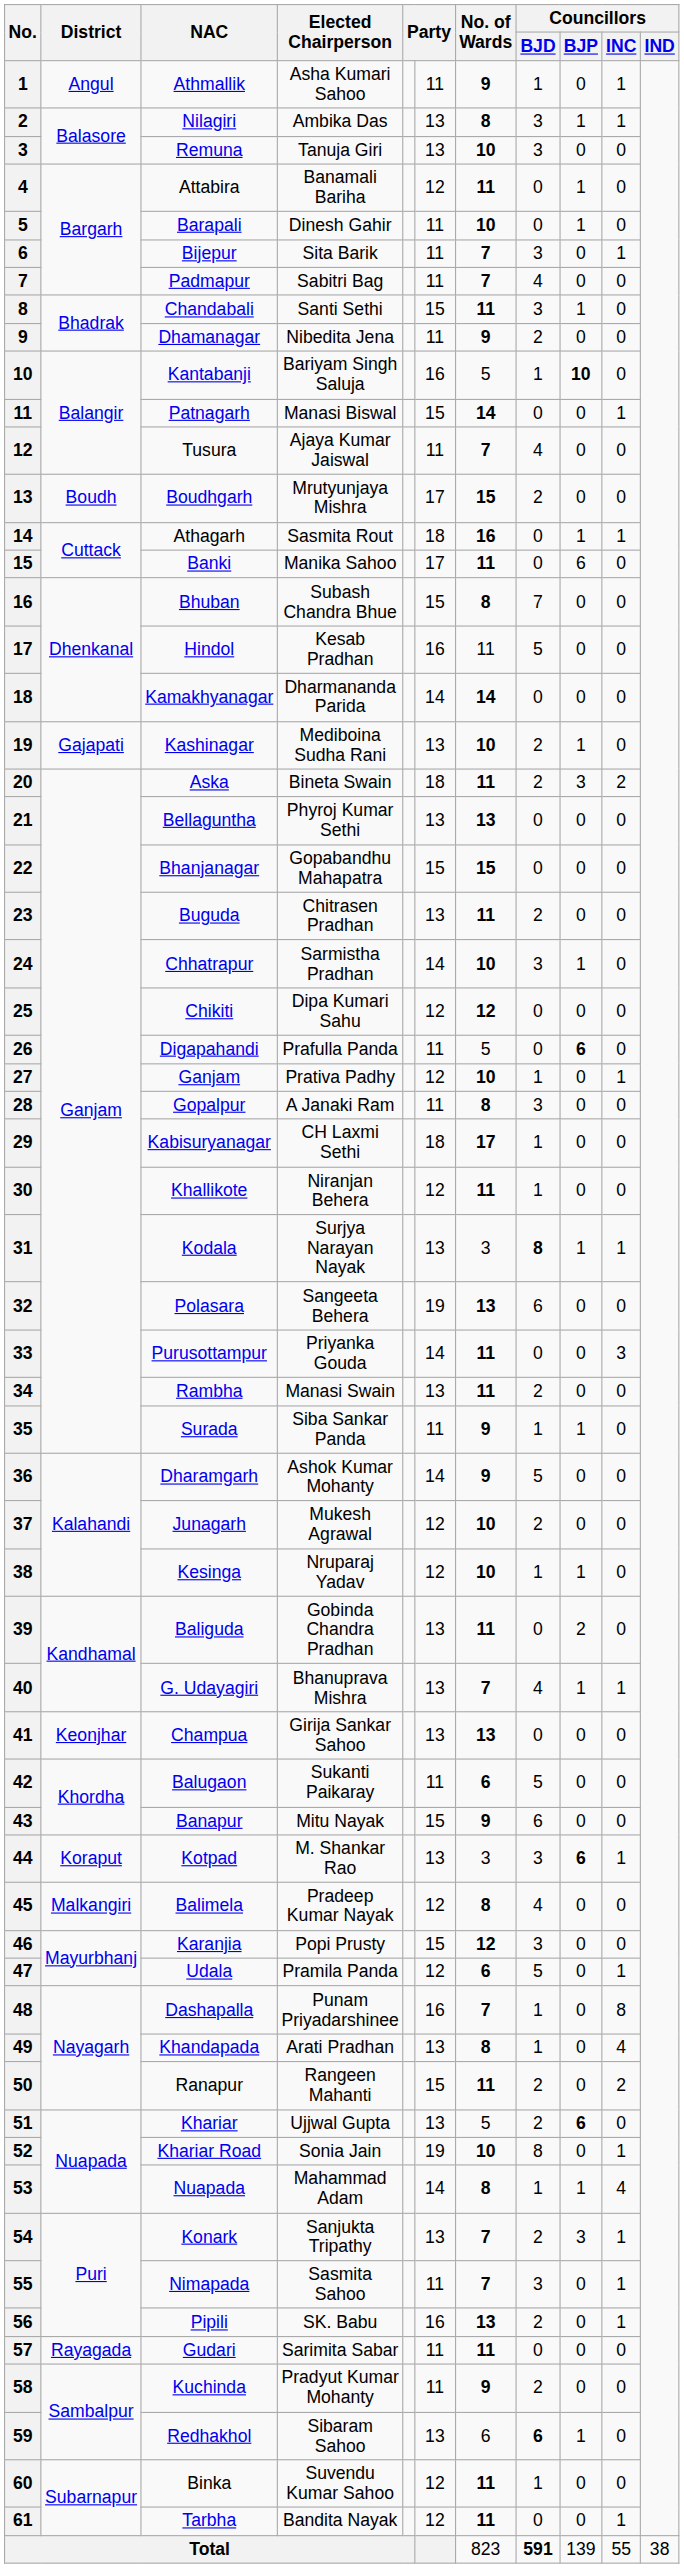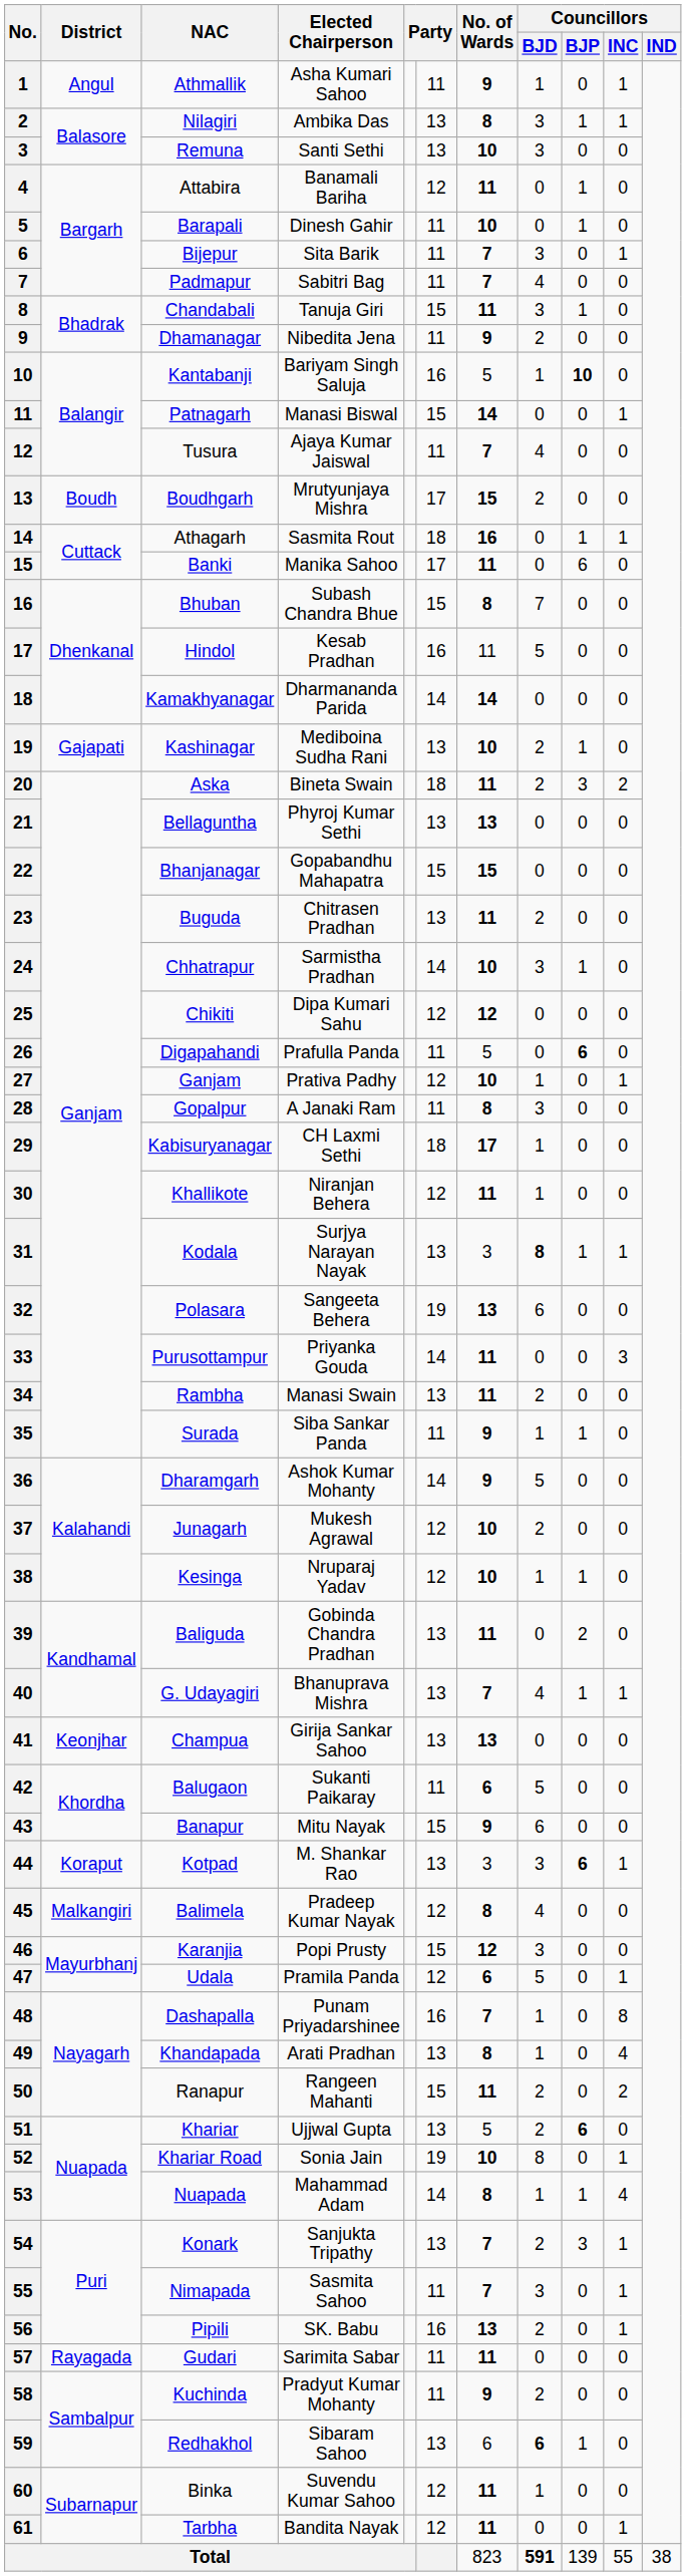 <table class="wikitable sortable" style="text-align:center">
 <tr>
 <th rowspan="2">No.</th>
 <th rowspan="2">District</th>
 <th rowspan="2">NAC</th>
 <th rowspan="2">Elected Chairperson</th>
 <th colspan="2" rowspan="2">Party</th>
 <th rowspan="2">No. of Wards</th>
 <th colspan="4"><strong>Councillors</strong></th>
 </tr>
 <tr>
 <th><a href='#'>BJD</a></th>
 <th><a href='#'>BJP</a></th>
 <th><a href='#'>INC</a></th>
 <th><a href='#'>IND</a></th>
 </tr>
 <tr>
 <th>1</th>
 <td><a href='#'>Angul</a></td>
 <td><a href='#'>Athmallik</a></td>
 <td>Asha Kumari Sahoo</td>
 <td></td>
 <td>11</td>
 <td><strong>9</strong></td>
 <td>1</td>
 <td>0</td>
 <td>1</td>
 </tr>
 <tr>
 <th>2</th>
 <td rowspan="2"><a href='#'>Balasore</a></td>
 <td><a href='#'>Nilagiri</a></td>
 <td>Ambika Das</td>
 <td></td>
 <td>13</td>
 <td><strong>8</strong></td>
 <td>3</td>
 <td>1</td>
 <td>1</td>
 </tr>
 <tr>
 <th>3</th>
 <td><a href='#'>Remuna</a></td>
-<td>Tanuja Giri</td>
+<td>Santi Sethi</td>
 <td></td>
 <td>13</td>
 <td><strong>10</strong></td>
 <td>3</td>
 <td>0</td>
 <td>0</td>
 </tr>
 <tr>
 <th>4</th>
 <td rowspan="4"><a href='#'>Bargarh</a></td>
 <td>Attabira</td>
 <td>Banamali Bariha</td>
 <td></td>
 <td>12</td>
 <td><strong>11</strong></td>
 <td>0</td>
 <td>1</td>
 <td>0</td>
 </tr>
 <tr>
 <th>5</th>
 <td><a href='#'>Barapali</a></td>
 <td>Dinesh Gahir</td>
 <td></td>
 <td>11</td>
 <td><strong>10</strong></td>
 <td>0</td>
 <td>1</td>
 <td>0</td>
 </tr>
 <tr>
 <th>6</th>
 <td><a href='#'>Bijepur</a></td>
 <td>Sita Barik</td>
 <td></td>
 <td>11</td>
 <td><strong>7</strong></td>
 <td>3</td>
 <td>0</td>
 <td>1</td>
 </tr>
 <tr>
 <th>7</th>
 <td><a href='#'>Padmapur</a></td>
 <td>Sabitri Bag</td>
 <td></td>
 <td>11</td>
 <td><strong>7</strong></td>
 <td>4</td>
 <td>0</td>
 <td>0</td>
 </tr>
 <tr>
 <th>8</th>
 <td rowspan="2"><a href='#'>Bhadrak</a></td>
 <td><a href='#'>Chandabali</a></td>
-<td>Santi Sethi</td>
+<td>Tanuja Giri</td>
 <td></td>
 <td>15</td>
 <td><strong>11</strong></td>
 <td>3</td>
 <td>1</td>
 <td>0</td>
 </tr>
 <tr>
 <th>9</th>
 <td><a href='#'>Dhamanagar</a></td>
 <td>Nibedita Jena</td>
 <td></td>
 <td>11</td>
 <td><strong>9</strong></td>
 <td>2</td>
 <td>0</td>
 <td>0</td>
 </tr>
 <tr>
 <th>10</th>
 <td rowspan="3"><a href='#'>Balangir</a></td>
 <td><a href='#'>Kantabanji</a></td>
 <td>Bariyam Singh Saluja</td>
 <td></td>
 <td>16</td>
 <td>5</td>
 <td>1</td>
 <td><strong>10</strong></td>
 <td>0</td>
 </tr>
 <tr>
 <th>11</th>
 <td><a href='#'>Patnagarh</a></td>
 <td>Manasi Biswal</td>
 <td></td>
 <td>15</td>
 <td><strong>14</strong></td>
 <td>0</td>
 <td>0</td>
 <td>1</td>
 </tr>
 <tr>
 <th>12</th>
 <td>Tusura</td>
 <td>Ajaya Kumar Jaiswal</td>
 <td></td>
 <td>11</td>
 <td><strong>7</strong></td>
 <td>4</td>
 <td>0</td>
 <td>0</td>
 </tr>
 <tr>
 <th>13</th>
 <td><a href='#'>Boudh</a></td>
 <td><a href='#'>Boudhgarh</a></td>
 <td>Mrutyunjaya Mishra</td>
 <td></td>
 <td>17</td>
 <td><strong>15</strong></td>
 <td>2</td>
 <td>0</td>
 <td>0</td>
 </tr>
 <tr>
 <th>14</th>
 <td rowspan="2"><a href='#'>Cuttack</a></td>
 <td>Athagarh</td>
 <td>Sasmita Rout</td>
 <td></td>
 <td>18</td>
 <td><strong>16</strong></td>
 <td>0</td>
 <td>1</td>
 <td>1</td>
 </tr>
 <tr>
 <th>15</th>
 <td><a href='#'>Banki</a></td>
 <td>Manika Sahoo</td>
 <td></td>
 <td>17</td>
 <td><strong>11</strong></td>
 <td>0</td>
 <td>6</td>
 <td>0</td>
 </tr>
 <tr>
 <th>16</th>
 <td rowspan="3"><a href='#'>Dhenkanal</a></td>
 <td><a href='#'>Bhuban</a></td>
 <td>Subash Chandra Bhue</td>
 <td></td>
 <td>15</td>
 <td><strong>8</strong></td>
 <td>7</td>
 <td>0</td>
 <td>0</td>
 </tr>
 <tr>
 <th>17</th>
 <td><a href='#'>Hindol</a></td>
 <td>Kesab Pradhan</td>
 <td></td>
 <td>16</td>
 <td>11</td>
 <td>5</td>
 <td>0</td>
 <td>0</td>
 </tr>
 <tr>
 <th>18</th>
 <td><a href='#'>Kamakhyanagar</a></td>
 <td>Dharmananda Parida</td>
 <td></td>
 <td>14</td>
 <td><strong>14</strong></td>
 <td>0</td>
 <td>0</td>
 <td>0</td>
 </tr>
 <tr>
 <th>19</th>
 <td><a href='#'>Gajapati</a></td>
 <td><a href='#'>Kashinagar</a></td>
 <td>Mediboina Sudha Rani</td>
 <td></td>
 <td>13</td>
 <td><strong>10</strong></td>
 <td>2</td>
 <td>1</td>
 <td>0</td>
 </tr>
 <tr>
 <th>20</th>
 <td rowspan="16"><a href='#'>Ganjam</a></td>
 <td><a href='#'>Aska</a></td>
 <td>Bineta Swain</td>
 <td></td>
 <td>18</td>
 <td><strong>11</strong></td>
 <td>2</td>
 <td>3</td>
 <td>2</td>
 </tr>
 <tr>
 <th>21</th>
 <td><a href='#'>Bellaguntha</a></td>
 <td>Phyroj Kumar Sethi</td>
 <td></td>
 <td>13</td>
 <td><strong>13</strong></td>
 <td>0</td>
 <td>0</td>
 <td>0</td>
 </tr>
 <tr>
 <th>22</th>
 <td><a href='#'>Bhanjanagar</a></td>
 <td>Gopabandhu Mahapatra</td>
 <td></td>
 <td>15</td>
 <td><strong>15</strong></td>
 <td>0</td>
 <td>0</td>
 <td>0</td>
 </tr>
 <tr>
 <th>23</th>
 <td><a href='#'>Buguda</a></td>
 <td>Chitrasen Pradhan</td>
 <td></td>
 <td>13</td>
 <td><strong>11</strong></td>
 <td>2</td>
 <td>0</td>
 <td>0</td>
 </tr>
 <tr>
 <th>24</th>
 <td><a href='#'>Chhatrapur</a></td>
 <td>Sarmistha Pradhan</td>
 <td></td>
 <td>14</td>
 <td><strong>10</strong></td>
 <td>3</td>
 <td>1</td>
 <td>0</td>
 </tr>
 <tr>
 <th>25</th>
 <td><a href='#'>Chikiti</a></td>
 <td>Dipa Kumari Sahu</td>
 <td></td>
 <td>12</td>
 <td><strong>12</strong></td>
 <td>0</td>
 <td>0</td>
 <td>0</td>
 </tr>
 <tr>
 <th>26</th>
 <td><a href='#'>Digapahandi</a></td>
 <td>Prafulla Panda</td>
 <td></td>
 <td>11</td>
 <td>5</td>
 <td>0</td>
 <td><strong>6</strong></td>
 <td>0</td>
 </tr>
 <tr>
 <th>27</th>
 <td><a href='#'>Ganjam</a></td>
 <td>Prativa Padhy</td>
 <td></td>
 <td>12</td>
 <td><strong>10</strong></td>
 <td>1</td>
 <td>0</td>
 <td>1</td>
 </tr>
 <tr>
 <th>28</th>
 <td><a href='#'>Gopalpur</a></td>
 <td>A Janaki Ram</td>
 <td></td>
 <td>11</td>
 <td><strong>8</strong></td>
 <td>3</td>
 <td>0</td>
 <td>0</td>
 </tr>
 <tr>
 <th>29</th>
 <td><a href='#'>Kabisuryanagar</a></td>
 <td>CH Laxmi Sethi</td>
 <td></td>
 <td>18</td>
 <td><strong>17</strong></td>
 <td>1</td>
 <td>0</td>
 <td>0</td>
 </tr>
 <tr>
 <th>30</th>
 <td><a href='#'>Khallikote</a></td>
 <td>Niranjan Behera</td>
 <td></td>
 <td>12</td>
 <td><strong>11</strong></td>
 <td>1</td>
 <td>0</td>
 <td>0</td>
 </tr>
 <tr>
 <th>31</th>
 <td><a href='#'>Kodala</a></td>
 <td>Surjya Narayan Nayak</td>
 <td></td>
 <td>13</td>
 <td>3</td>
 <td><strong>8</strong></td>
 <td>1</td>
 <td>1</td>
 </tr>
 <tr>
 <th>32</th>
 <td><a href='#'>Polasara</a></td>
 <td>Sangeeta Behera</td>
 <td></td>
 <td>19</td>
 <td><strong>13</strong></td>
 <td>6</td>
 <td>0</td>
 <td>0</td>
 </tr>
 <tr>
 <th>33</th>
 <td><a href='#'>Purusottampur</a></td>
 <td>Priyanka Gouda</td>
 <td></td>
 <td>14</td>
 <td><strong>11</strong></td>
 <td>0</td>
 <td>0</td>
 <td>3</td>
 </tr>
 <tr>
 <th>34</th>
 <td><a href='#'>Rambha</a></td>
 <td>Manasi Swain</td>
 <td></td>
 <td>13</td>
 <td><strong>11</strong></td>
 <td>2</td>
 <td>0</td>
 <td>0</td>
 </tr>
 <tr>
 <th>35</th>
 <td><a href='#'>Surada</a></td>
 <td>Siba Sankar Panda</td>
 <td></td>
 <td>11</td>
 <td><strong>9</strong></td>
 <td>1</td>
 <td>1</td>
 <td>0</td>
 </tr>
 <tr>
 <th>36</th>
 <td rowspan="3"><a href='#'>Kalahandi</a></td>
 <td><a href='#'>Dharamgarh</a></td>
 <td>Ashok Kumar Mohanty</td>
 <td></td>
 <td>14</td>
 <td><strong>9</strong></td>
 <td>5</td>
 <td>0</td>
 <td>0</td>
 </tr>
 <tr>
 <th>37</th>
 <td><a href='#'>Junagarh</a></td>
 <td>Mukesh Agrawal</td>
 <td></td>
 <td>12</td>
 <td><strong>10</strong></td>
 <td>2</td>
 <td>0</td>
 <td>0</td>
 </tr>
 <tr>
 <th>38</th>
 <td><a href='#'>Kesinga</a></td>
 <td>Nruparaj Yadav</td>
 <td></td>
 <td>12</td>
 <td><strong>10</strong></td>
 <td>1</td>
 <td>1</td>
 <td>0</td>
 </tr>
 <tr>
 <th>39</th>
 <td rowspan="2"><a href='#'>Kandhamal</a></td>
 <td><a href='#'>Baliguda</a></td>
 <td>Gobinda Chandra Pradhan</td>
 <td></td>
 <td>13</td>
 <td><strong>11</strong></td>
 <td>0</td>
 <td>2</td>
 <td>0</td>
 </tr>
 <tr>
 <th>40</th>
 <td><a href='#'>G. Udayagiri</a></td>
 <td>Bhanuprava Mishra</td>
 <td></td>
 <td>13</td>
 <td><strong>7</strong></td>
 <td>4</td>
 <td>1</td>
 <td>1</td>
 </tr>
 <tr>
 <th>41</th>
 <td><a href='#'>Keonjhar</a></td>
 <td><a href='#'>Champua</a></td>
 <td>Girija Sankar Sahoo</td>
 <td></td>
 <td>13</td>
 <td><strong>13</strong></td>
 <td>0</td>
 <td>0</td>
 <td>0</td>
 </tr>
 <tr>
 <th>42</th>
 <td rowspan="2"><a href='#'>Khordha</a></td>
 <td><a href='#'>Balugaon</a></td>
 <td>Sukanti Paikaray</td>
 <td></td>
 <td>11</td>
 <td><strong>6</strong></td>
 <td>5</td>
 <td>0</td>
 <td>0</td>
 </tr>
 <tr>
 <th>43</th>
 <td><a href='#'>Banapur</a></td>
 <td>Mitu Nayak</td>
 <td></td>
 <td>15</td>
 <td><strong>9</strong></td>
 <td>6</td>
 <td>0</td>
 <td>0</td>
 </tr>
 <tr>
 <th>44</th>
 <td><a href='#'>Koraput</a></td>
 <td><a href='#'>Kotpad</a></td>
 <td>M. Shankar Rao</td>
 <td></td>
 <td>13</td>
 <td>3</td>
 <td>3</td>
 <td><strong>6</strong></td>
 <td>1</td>
 </tr>
 <tr>
 <th>45</th>
 <td><a href='#'>Malkangiri</a></td>
 <td><a href='#'>Balimela</a></td>
 <td>Pradeep Kumar Nayak</td>
 <td></td>
 <td>12</td>
 <td><strong>8</strong></td>
 <td>4</td>
 <td>0</td>
 <td>0</td>
 </tr>
 <tr>
 <th>46</th>
 <td rowspan="2"><a href='#'>Mayurbhanj</a></td>
 <td><a href='#'>Karanjia</a></td>
 <td>Popi Prusty</td>
 <td></td>
 <td>15</td>
 <td><strong>12</strong></td>
 <td>3</td>
 <td>0</td>
 <td>0</td>
 </tr>
 <tr>
 <th>47</th>
 <td><a href='#'>Udala</a></td>
 <td>Pramila Panda</td>
 <td></td>
 <td>12</td>
 <td><strong>6</strong></td>
 <td>5</td>
 <td>0</td>
 <td>1</td>
 </tr>
 <tr>
 <th>48</th>
 <td rowspan="3"><a href='#'>Nayagarh</a></td>
 <td><a href='#'>Dashapalla</a></td>
 <td>Punam Priyadarshinee</td>
 <td></td>
 <td>16</td>
 <td><strong>7</strong></td>
 <td>1</td>
 <td>0</td>
 <td>8</td>
 </tr>
 <tr>
 <th>49</th>
 <td><a href='#'>Khandapada</a></td>
 <td>Arati Pradhan</td>
 <td></td>
 <td>13</td>
 <td><strong>8</strong></td>
 <td>1</td>
 <td>0</td>
 <td>4</td>
 </tr>
 <tr>
 <th>50</th>
 <td>Ranapur</td>
 <td>Rangeen Mahanti</td>
 <td></td>
 <td>15</td>
 <td><strong>11</strong></td>
 <td>2</td>
 <td>0</td>
 <td>2</td>
 </tr>
 <tr>
 <th>51</th>
 <td rowspan="3"><a href='#'>Nuapada</a></td>
 <td><a href='#'>Khariar</a></td>
 <td>Ujjwal Gupta</td>
 <td></td>
 <td>13</td>
 <td>5</td>
 <td>2</td>
 <td><strong>6</strong></td>
 <td>0</td>
 </tr>
 <tr>
 <th>52</th>
 <td><a href='#'>Khariar Road</a></td>
 <td>Sonia Jain</td>
 <td></td>
 <td>19</td>
 <td><strong>10</strong></td>
 <td>8</td>
 <td>0</td>
 <td>1</td>
 </tr>
 <tr>
 <th>53</th>
 <td><a href='#'>Nuapada</a></td>
 <td>Mahammad Adam</td>
 <td></td>
 <td>14</td>
 <td><strong>8</strong></td>
 <td>1</td>
 <td>1</td>
 <td>4</td>
 </tr>
 <tr>
 <th>54</th>
 <td rowspan="3"><a href='#'>Puri</a></td>
 <td><a href='#'>Konark</a></td>
 <td>Sanjukta Tripathy</td>
 <td></td>
 <td>13</td>
 <td><strong>7</strong></td>
 <td>2</td>
 <td>3</td>
 <td>1</td>
 </tr>
 <tr>
 <th>55</th>
 <td><a href='#'>Nimapada</a></td>
 <td>Sasmita Sahoo</td>
 <td></td>
 <td>11</td>
 <td><strong>7</strong></td>
 <td>3</td>
 <td>0</td>
 <td>1</td>
 </tr>
 <tr>
 <th>56</th>
 <td><a href='#'>Pipili</a></td>
 <td>SK. Babu</td>
 <td></td>
 <td>16</td>
 <td><strong>13</strong></td>
 <td>2</td>
 <td>0</td>
 <td>1</td>
 </tr>
 <tr>
 <th>57</th>
 <td><a href='#'>Rayagada</a></td>
 <td><a href='#'>Gudari</a></td>
 <td>Sarimita Sabar</td>
 <td></td>
 <td>11</td>
 <td><strong>11</strong></td>
 <td>0</td>
 <td>0</td>
 <td>0</td>
 </tr>
 <tr>
 <th>58</th>
 <td rowspan="2"><a href='#'>Sambalpur</a></td>
 <td><a href='#'>Kuchinda</a></td>
 <td>Pradyut Kumar Mohanty</td>
 <td></td>
 <td>11</td>
 <td><strong>9</strong></td>
 <td>2</td>
 <td>0</td>
 <td>0</td>
 </tr>
 <tr>
 <th>59</th>
 <td><a href='#'>Redhakhol</a></td>
 <td>Sibaram Sahoo</td>
 <td></td>
 <td>13</td>
 <td>6</td>
 <td><strong>6</strong></td>
 <td>1</td>
 <td>0</td>
 </tr>
 <tr>
 <th>60</th>
 <td rowspan="2"><a href='#'>Subarnapur</a></td>
 <td>Binka</td>
 <td>Suvendu Kumar Sahoo</td>
 <td></td>
 <td>12</td>
 <td><strong>11</strong></td>
 <td>1</td>
 <td>0</td>
 <td>0</td>
 </tr>
 <tr>
 <th>61</th>
 <td><a href='#'>Tarbha</a></td>
 <td>Bandita Nayak</td>
 <td></td>
 <td>12</td>
 <td><strong>11</strong></td>
 <td>0</td>
 <td>0</td>
 <td>1</td>
 </tr>
 <tr>
 <th colspan="5"><strong>Total</strong></th>
 <th></th>
 <td>823</td>
 <td><strong>591</strong></td>
 <td>139</td>
 <td>55</td>
 <td>38</td>
 </tr>
 </table>
